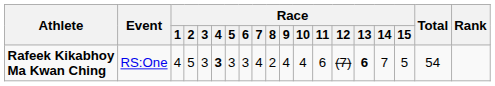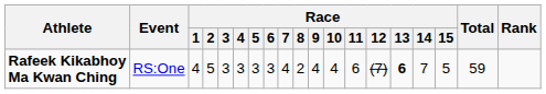 <table class=wikitable style=font-size:90%;text-align:center>
 <tr>
 <th rowspan="2">Athlete</th>
 <th rowspan="2">Event</th>
 <th colspan=15>Race</th>
 <th rowspan=2>Total</th>
 <th rowspan=2>Rank</th>
 </tr>
 <tr style="font-size:95%">
 <th>1</th>
 <th>2</th>
 <th>3</th>
 <th>4</th>
 <th>5</th>
 <th>6</th>
 <th>7</th>
 <th>8</th>
 <th>9</th>
 <th>10</th>
 <th>11</th>
 <th>12</th>
 <th>13</th>
 <th>14</th>
 <th>15</th>
 </tr>
 <tr>
 <td align=left><strong>Rafeek Kikabhoy<br>Ma Kwan Ching</strong></td>
 <td align=left rowspan=2><a href='#'>RS:One</a></td>
 <td>4</td>
 <td>5</td>
 <td>3</td>
-<td><strong>3</strong></td>
+<td>3</td>
 <td>3</td>
 <td>3</td>
 <td>4</td>
 <td>2</td>
 <td>4</td>
 <td>4</td>
 <td>6</td>
 <td><s>(7)</s></td>
 <td><strong>6</strong></td>
 <td>7</td>
 <td>5</td>
-<td>54</td>
+<td>59</td>
 <td></td>
 </tr>
 </table>
